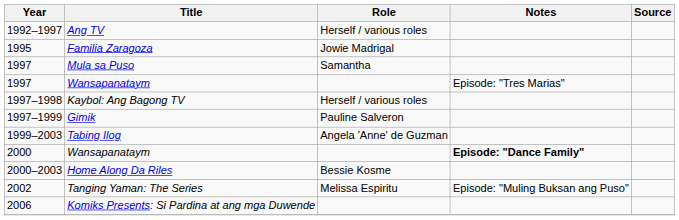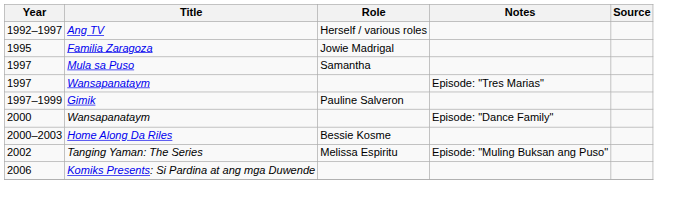 <table class="wikitable sortable" >
 <tr>
 <th>Year</th>
 <th>Title</th>
 <th>Role</th>
 <th class="unsortable">Notes </th>
 <th class="unsortable">Source </th>
 </tr>
 <tr>
 <td>1992–1997</td>
 <td><em><a href='#'>Ang TV</a></em></td>
 <td>Herself / various roles</td>
 <td></td>
 <td></td>
 </tr>
 <tr>
 <td>1995</td>
 <td><em><a href='#'>Familia Zaragoza</a></em></td>
 <td>Jowie Madrigal</td>
 <td></td>
 <td></td>
 </tr>
 <tr>
 <td>1997</td>
 <td><em><a href='#'>Mula sa Puso</a></em></td>
 <td>Samantha</td>
 <td></td>
 <td></td>
 </tr>
 <tr>
 <td>1997</td>
 <td><em><a href='#'>Wansapanataym</a></em></td>
 <td></td>
 <td>Episode: "Tres Marias"</td>
 <td></td>
 </tr>
 <tr>
-<td>1997–1998</td>
-<td><em>Kaybol: Ang Bagong TV</em></td>
-<td>Herself / various roles</td>
-<td></td>
-<td></td>
-</tr>
-<tr>
 <td>1997–1999</td>
 <td><em><a href='#'>Gimik</a></em></td>
 <td>Pauline Salveron</td>
 <td></td>
 <td></td>
 </tr>
 <tr>
-<td>1999–2003</td>
-<td><em><a href='#'>Tabing Ilog</a></em></td>
-<td>Angela 'Anne' de Guzman</td>
-<td></td>
-<td></td>
-</tr>
-<tr>
 <td>2000</td>
 <td><em>Wansapanataym</em></td>
 <td></td>
-<td><strong>Episode: "Dance Family"</strong></td>
+<td>Episode: "Dance Family"</td>
 <td></td>
 </tr>
 <tr>
 <td>2000–2003</td>
 <td><em><a href='#'>Home Along Da Riles</a></em></td>
 <td>Bessie Kosme</td>
 <td></td>
 <td></td>
 </tr>
 <tr>
 <td>2002</td>
 <td><em>Tanging Yaman: The Series</em></td>
 <td>Melissa Espiritu</td>
 <td>Episode: "Muling Buksan ang Puso"</td>
 <td></td>
 </tr>
 <tr>
 <td>2006</td>
 <td><em><a href='#'>Komiks Presents</a>: Si Pardina at ang mga Duwende</em></td>
 <td></td>
 <td></td>
 <td></td>
 </tr>
 <tr>
 </tr>
 </table>
